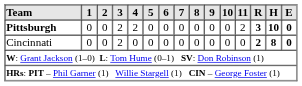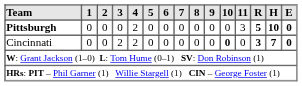 <table border=1 cellspacing=0 width=425 style="margin-left:3em;">
 <tr style="text-align:center; background-color:#e6e6e6;">
 <th align=left width=25%>Team</th>
 <th width=5%>1</th>
 <th width=5%>2</th>
 <th width=5%>3</th>
 <th width=5%>4</th>
 <th width=5%>5</th>
 <th width=5%>6</th>
 <th width=5%>7</th>
 <th width=5%>8</th>
 <th width=5%>9</th>
 <th width=5%>10</th>
 <th width=5%>11</th>
 <th width=5%>R</th>
 <th width=5%>H</th>
 <th width=5%>E</th>
 </tr>
 <tr style="text-align:center;">
 <td align=left><strong>Pittsburgh</strong></td>
 <td>0</td>
 <td>0</td>
-<td>2</td>
+<td>0</td>
 <td>2</td>
 <td>0</td>
 <td>0</td>
 <td>0</td>
 <td>0</td>
 <td>0</td>
 <td>0</td>
-<td>2</td>
-<td><strong>3</strong></td>
+<td>3</td>
+<td><strong>5</strong></td>
 <td><strong>10</strong></td>
 <td><strong>0</strong></td>
 </tr>
 <tr style="text-align:center;">
 <td align=left>Cincinnati</td>
 <td>0</td>
 <td>0</td>
 <td>2</td>
+<td>2</td>
 <td>0</td>
 <td>0</td>
 <td>0</td>
 <td>0</td>
 <td>0</td>
+<td><strong>0</strong></td>
 <td>0</td>
-<td>0</td>
-<td>0</td>
-<td><strong>2</strong></td>
-<td><strong>8</strong></td>
+<td><strong>3</strong></td>
+<td><strong>7</strong></td>
 <td><strong>0</strong></td>
 </tr>
 <tr style="text-align:left;">
 <td colspan=16><small><strong>W</strong>: <a href='#'>Grant Jackson</a> (1–0)  <strong>L</strong>: <a href='#'>Tom Hume</a> (0–1)   <strong>SV</strong>: <a href='#'>Don Robinson</a> (1)</small></td>
 </tr>
 <tr style="text-align:left;">
 <td colspan=16><small><strong>HRs</strong>: <strong>PIT</strong> – <a href='#'>Phil Garner</a> (1)   <a href='#'>Willie Stargell</a> (1)   <strong>CIN</strong> – <a href='#'>George Foster</a> (1)</small></td>
 </tr>
 </table>
